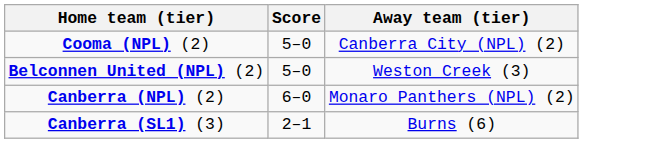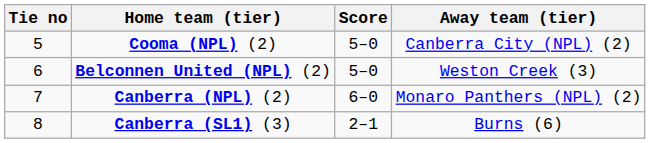 <table class="wikitable" style="text-align:center">
 <tr>
+<th>Tie no</th>
 <th>Home team (tier)</th>
 <th>Score</th>
 <th>Away team (tier)</th>
 </tr>
 <tr>
+<td>5</td>
 <td><strong><a href='#'>Cooma (NPL)</a></strong> (2)</td>
 <td>5–0</td>
 <td><a href='#'>Canberra City (NPL)</a> (2)</td>
 </tr>
 <tr>
+<td>6</td>
 <td><strong><a href='#'>Belconnen United (NPL)</a></strong> (2)</td>
 <td>5–0</td>
 <td><a href='#'>Weston Creek</a> (3)</td>
 </tr>
 <tr>
+<td>7</td>
 <td><strong><a href='#'>Canberra (NPL)</a></strong> (2)</td>
 <td>6–0</td>
 <td><a href='#'>Monaro Panthers (NPL)</a> (2)</td>
 </tr>
 <tr>
+<td>8</td>
 <td><strong><a href='#'>Canberra (SL1)</a></strong> (3)</td>
 <td>2–1</td>
 <td><a href='#'>Burns</a> (6)</td>
 </tr>
 </table>
